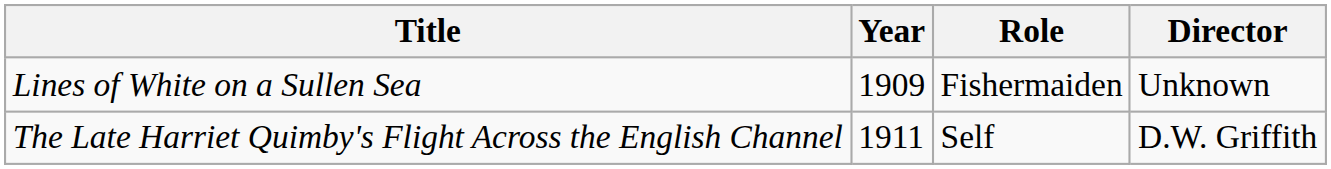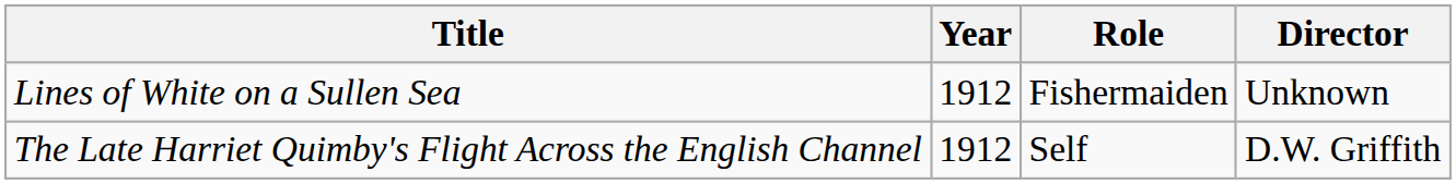 <table class="wikitable">
 <tr>
 <th>Title</th>
 <th>Year</th>
 <th>Role</th>
 <th>Director</th>
 </tr>
 <tr>
 <td><em>Lines of White on a Sullen Sea</em></td>
-<td>1909</td>
+<td>1912</td>
 <td>Fishermaiden</td>
 <td>Unknown</td>
 </tr>
 <tr>
 <td><em>The Late Harriet Quimby's Flight Across the English Channel</em></td>
-<td>1911</td>
+<td>1912</td>
 <td>Self</td>
 <td>D.W. Griffith</td>
 </tr>
 </table>
